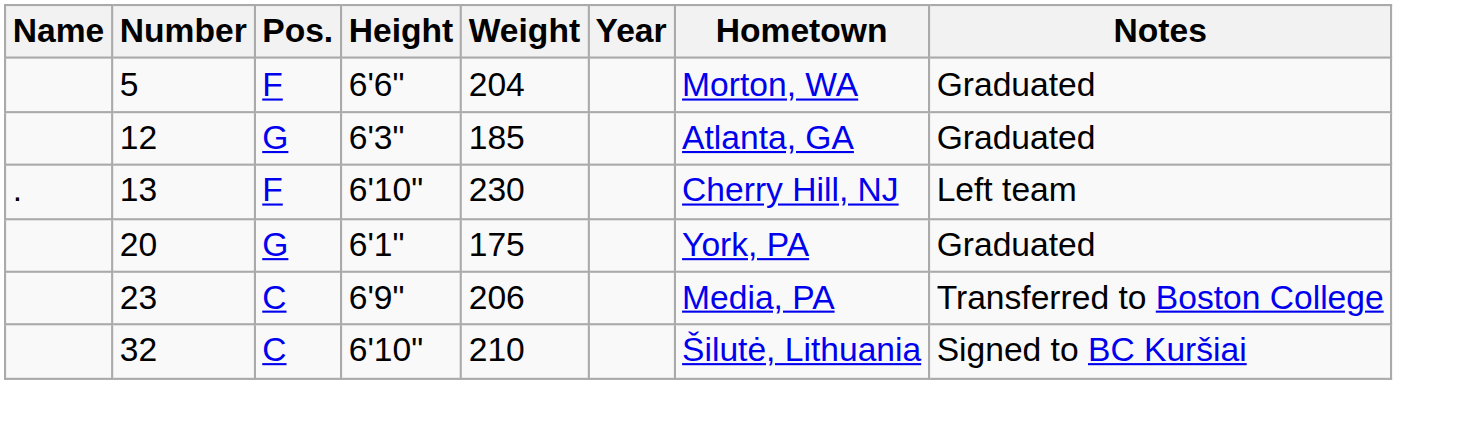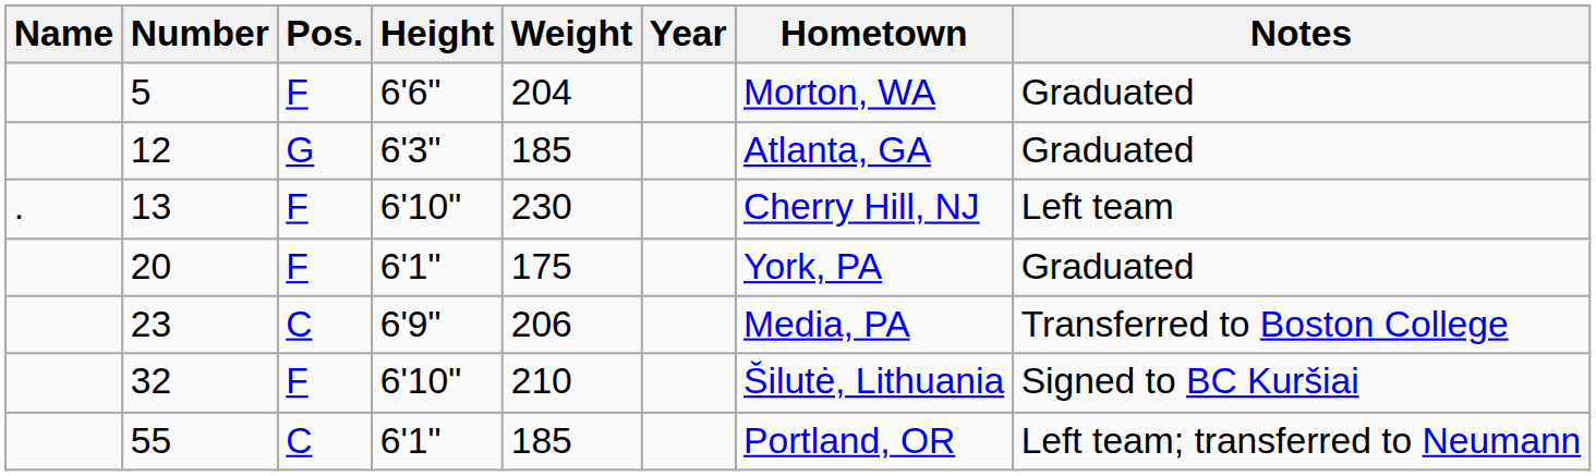 <table class="wikitable sortable" border="1">
 <tr>
 <th>Name</th>
 <th>Number</th>
 <th>Pos.</th>
 <th>Height</th>
 <th>Weight</th>
 <th>Year</th>
 <th>Hometown</th>
 <th class="unsortable">Notes</th>
 </tr>
 <tr>
 <td></td>
 <td>5</td>
 <td><a href='#'>F</a></td>
 <td>6'6"</td>
 <td>204</td>
 <td></td>
 <td><a href='#'>Morton, WA</a></td>
 <td>Graduated</td>
 </tr>
 <tr>
 <td></td>
 <td>12</td>
 <td><a href='#'>G</a></td>
 <td>6'3"</td>
 <td>185</td>
 <td></td>
 <td><a href='#'>Atlanta, GA</a></td>
 <td>Graduated</td>
 </tr>
 <tr>
 <td>.</td>
 <td>13</td>
 <td><a href='#'>F</a></td>
 <td>6'10"</td>
 <td>230</td>
 <td></td>
 <td><a href='#'>Cherry Hill, NJ</a></td>
 <td>Left team</td>
 </tr>
 <tr>
 <td></td>
 <td>20</td>
-<td><a href='#'>G</a></td>
+<td><a href='#'>F</a></td>
 <td>6'1"</td>
 <td>175</td>
 <td></td>
 <td><a href='#'>York, PA</a></td>
 <td>Graduated</td>
 </tr>
 <tr>
 <td></td>
 <td>23</td>
 <td><a href='#'>C</a></td>
 <td>6'9"</td>
 <td>206</td>
 <td></td>
 <td><a href='#'>Media, PA</a></td>
 <td>Transferred to <a href='#'>Boston College</a></td>
 </tr>
 <tr>
 <td></td>
 <td>32</td>
-<td><a href='#'>C</a></td>
+<td><a href='#'>F</a></td>
 <td>6'10"</td>
 <td>210</td>
 <td></td>
 <td><a href='#'>Šilutė, Lithuania</a></td>
 <td>Signed to <a href='#'>BC Kuršiai</a></td>
 </tr>
+<tr>
+<td></td>
+<td>55</td>
+<td><a href='#'>C</a></td>
+<td>6'1"</td>
+<td>185</td>
+<td></td>
+<td><a href='#'>Portland, OR</a></td>
+<td>Left team; transferred to <a href='#'>Neumann</a></td>
+</tr>
 </table>
